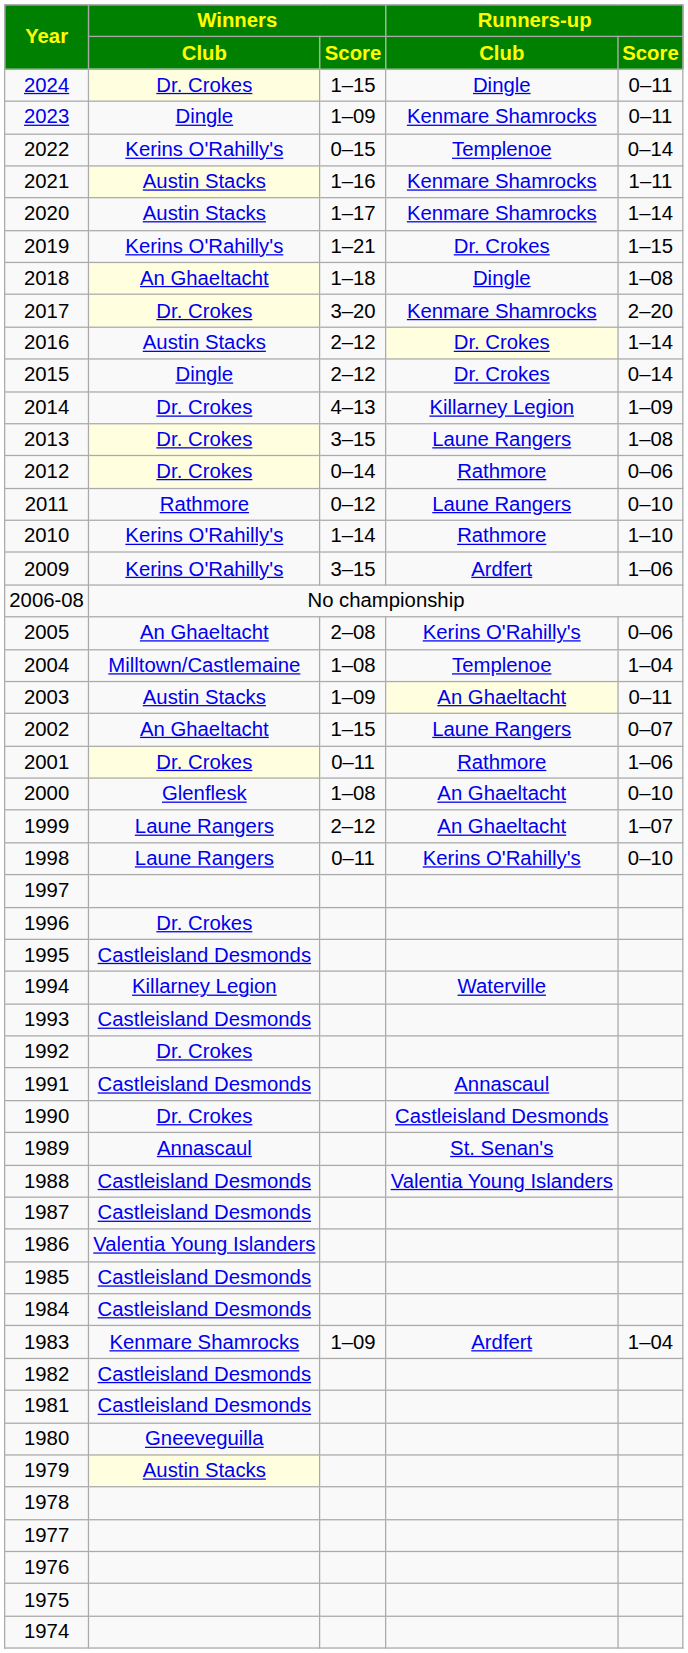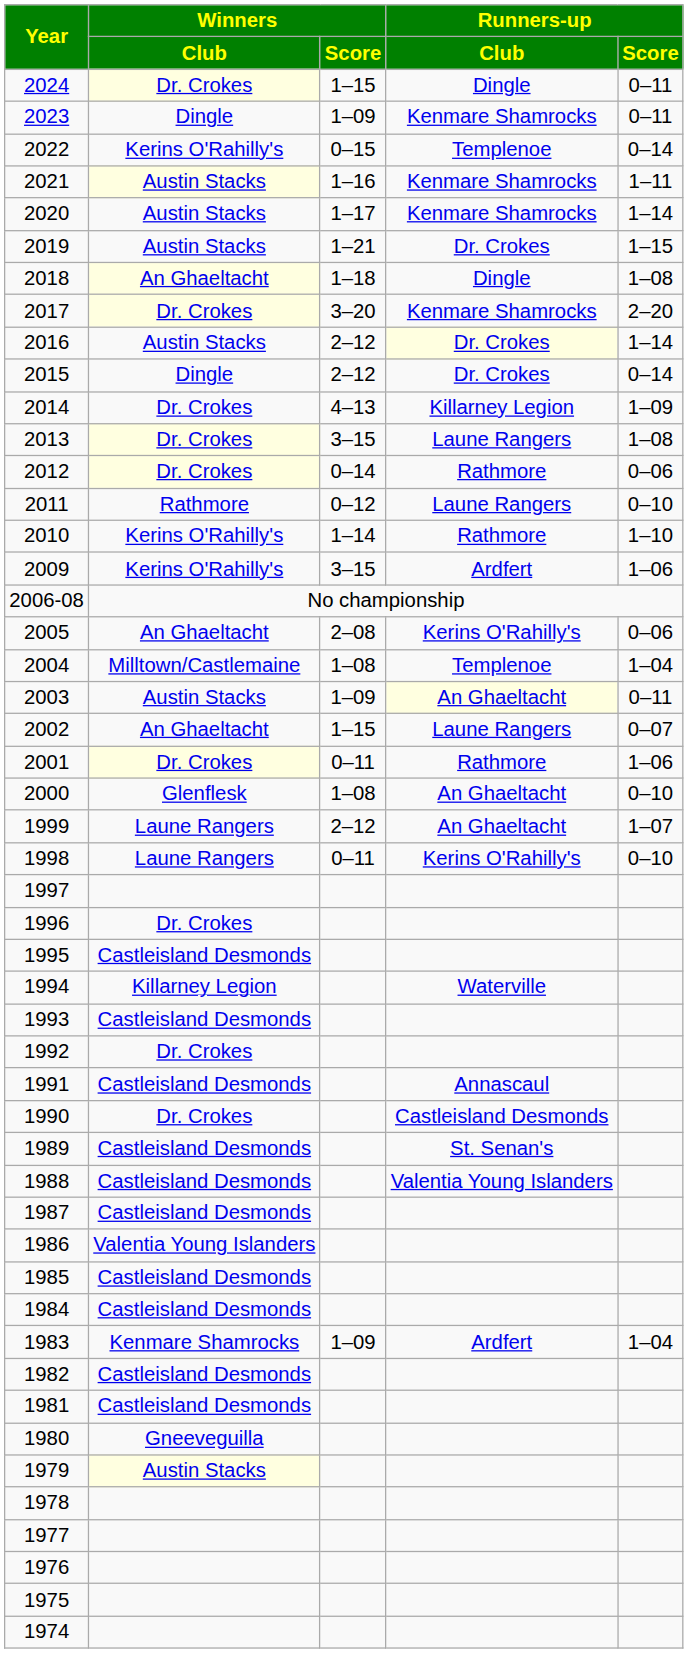 <table class="wikitable" style="text-align:center;">
 <tr>
 <th rowspan="2" style="background:green;color:yellow">Year</th>
 <th colspan="2" style="background:green;color:yellow">Winners</th>
 <th colspan="2" style="background:green;color:yellow">Runners-up</th>
 </tr>
 <tr>
 <th style="background:green;color:yellow">Club</th>
 <th style="background:green;color:yellow">Score</th>
 <th style="background:green;color:yellow">Club</th>
 <th style="background:green;color:yellow">Score</th>
 </tr>
 <tr>
 <td><a href='#'>2024</a></td>
 <td bgcolor="#FFFFE0"><a href='#'>Dr. Crokes</a></td>
 <td>1–15</td>
 <td><a href='#'>Dingle</a></td>
 <td>0–11</td>
 </tr>
 <tr>
 <td><a href='#'>2023</a></td>
 <td><a href='#'>Dingle</a></td>
 <td>1–09</td>
 <td><a href='#'>Kenmare Shamrocks</a></td>
 <td>0–11</td>
 </tr>
 <tr>
 <td>2022</td>
 <td><a href='#'>Kerins O'Rahilly's</a></td>
 <td>0–15</td>
 <td><a href='#'>Templenoe</a></td>
 <td>0–14</td>
 </tr>
 <tr>
 <td>2021</td>
 <td bgcolor=#FFFFE0><a href='#'>Austin Stacks</a></td>
 <td>1–16</td>
 <td><a href='#'>Kenmare Shamrocks</a></td>
 <td>1–11</td>
 </tr>
 <tr>
 <td>2020</td>
 <td><a href='#'>Austin Stacks</a></td>
 <td>1–17</td>
 <td><a href='#'>Kenmare Shamrocks</a></td>
 <td>1–14</td>
 </tr>
 <tr>
 <td>2019</td>
-<td><a href='#'>Kerins O'Rahilly's</a></td>
+<td><a href='#'>Austin Stacks</a></td>
 <td>1–21</td>
 <td><a href='#'>Dr. Crokes</a></td>
 <td>1–15</td>
 </tr>
 <tr>
 <td>2018</td>
 <td bgcolor="#FFFFE0"><a href='#'>An Ghaeltacht</a></td>
 <td>1–18</td>
 <td><a href='#'>Dingle</a></td>
 <td>1–08</td>
 </tr>
 <tr>
 <td>2017</td>
 <td bgcolor="#FFFFE0"><a href='#'>Dr. Crokes</a></td>
 <td>3–20</td>
 <td><a href='#'>Kenmare Shamrocks</a></td>
 <td>2–20</td>
 </tr>
 <tr>
 <td>2016</td>
 <td><a href='#'>Austin Stacks</a></td>
 <td>2–12</td>
 <td bgcolor="#FFFFE0"><a href='#'>Dr. Crokes</a></td>
 <td>1–14</td>
 </tr>
 <tr>
 <td>2015</td>
 <td><a href='#'>Dingle</a></td>
 <td>2–12</td>
 <td><a href='#'>Dr. Crokes</a></td>
 <td>0–14</td>
 </tr>
 <tr>
 <td>2014</td>
 <td><a href='#'>Dr. Crokes</a></td>
 <td>4–13</td>
 <td><a href='#'>Killarney Legion</a></td>
 <td>1–09</td>
 </tr>
 <tr>
 <td>2013</td>
 <td bgcolor="#FFFFE0"><a href='#'>Dr. Crokes</a></td>
 <td>3–15</td>
 <td><a href='#'>Laune Rangers</a></td>
 <td>1–08</td>
 </tr>
 <tr>
 <td>2012</td>
 <td bgcolor="#FFFFE0"><a href='#'>Dr. Crokes</a></td>
 <td>0–14</td>
 <td><a href='#'>Rathmore</a></td>
 <td>0–06</td>
 </tr>
 <tr>
 <td>2011</td>
 <td><a href='#'>Rathmore</a></td>
 <td>0–12</td>
 <td><a href='#'>Laune Rangers</a></td>
 <td>0–10</td>
 </tr>
 <tr>
 <td>2010</td>
 <td><a href='#'>Kerins O'Rahilly's</a></td>
 <td>1–14</td>
 <td><a href='#'>Rathmore</a></td>
 <td>1–10</td>
 </tr>
 <tr>
 <td>2009</td>
 <td><a href='#'>Kerins O'Rahilly's</a></td>
 <td>3–15</td>
 <td><a href='#'>Ardfert</a></td>
 <td>1–06</td>
 </tr>
 <tr>
 <td>2006-08</td>
 <td colspan="4">No championship</td>
 </tr>
 <tr>
 <td>2005</td>
 <td><a href='#'>An Ghaeltacht</a></td>
 <td>2–08</td>
 <td><a href='#'>Kerins O'Rahilly's</a></td>
 <td>0–06</td>
 </tr>
 <tr>
 <td>2004</td>
 <td><a href='#'>Milltown/Castlemaine</a></td>
 <td>1–08</td>
 <td><a href='#'>Templenoe</a></td>
 <td>1–04</td>
 </tr>
 <tr>
 <td>2003</td>
 <td><a href='#'>Austin Stacks</a></td>
 <td>1–09</td>
 <td bgcolor="#FFFFE0"><a href='#'>An Ghaeltacht</a></td>
 <td>0–11</td>
 </tr>
 <tr>
 <td>2002</td>
 <td><a href='#'>An Ghaeltacht</a></td>
 <td>1–15</td>
 <td><a href='#'>Laune Rangers</a></td>
 <td>0–07</td>
 </tr>
 <tr>
 <td>2001</td>
 <td bgcolor="#FFFFE0"><a href='#'>Dr. Crokes</a></td>
 <td>0–11</td>
 <td><a href='#'>Rathmore</a></td>
 <td>1–06</td>
 </tr>
 <tr>
 <td>2000</td>
 <td><a href='#'>Glenflesk</a></td>
 <td>1–08</td>
 <td><a href='#'>An Ghaeltacht</a></td>
 <td>0–10</td>
 </tr>
 <tr>
 <td>1999</td>
 <td><a href='#'>Laune Rangers</a></td>
 <td>2–12</td>
 <td><a href='#'>An Ghaeltacht</a></td>
 <td>1–07</td>
 </tr>
 <tr>
 <td>1998</td>
 <td><a href='#'>Laune Rangers</a></td>
 <td>0–11</td>
 <td><a href='#'>Kerins O'Rahilly's</a></td>
 <td>0–10</td>
 </tr>
 <tr>
 <td>1997</td>
 <td></td>
 <td></td>
 <td></td>
 <td></td>
 </tr>
 <tr>
 <td>1996</td>
 <td><a href='#'>Dr. Crokes</a></td>
 <td></td>
 <td></td>
 <td></td>
 </tr>
 <tr>
 <td>1995</td>
 <td><a href='#'>Castleisland Desmonds</a></td>
 <td></td>
 <td></td>
 <td></td>
 </tr>
 <tr>
 <td>1994</td>
 <td><a href='#'>Killarney Legion</a></td>
 <td></td>
 <td><a href='#'>Waterville</a></td>
 <td></td>
 </tr>
 <tr>
 <td>1993</td>
 <td><a href='#'>Castleisland Desmonds</a></td>
 <td></td>
 <td></td>
 <td></td>
 </tr>
 <tr>
 <td>1992</td>
 <td><a href='#'>Dr. Crokes</a></td>
 <td></td>
 <td></td>
 <td></td>
 </tr>
 <tr>
 <td>1991</td>
 <td><a href='#'>Castleisland Desmonds</a></td>
 <td></td>
 <td><a href='#'>Annascaul</a></td>
 <td></td>
 </tr>
 <tr>
 <td>1990</td>
 <td><a href='#'>Dr. Crokes</a></td>
 <td></td>
 <td><a href='#'>Castleisland Desmonds</a></td>
 <td></td>
 </tr>
 <tr>
 <td>1989</td>
-<td><a href='#'>Annascaul</a></td>
+<td><a href='#'>Castleisland Desmonds</a></td>
 <td></td>
 <td><a href='#'>St. Senan's</a></td>
 <td></td>
 </tr>
 <tr>
 <td>1988</td>
 <td><a href='#'>Castleisland Desmonds</a></td>
 <td></td>
 <td><a href='#'>Valentia Young Islanders</a></td>
 <td></td>
 </tr>
 <tr>
 <td>1987</td>
 <td><a href='#'>Castleisland Desmonds</a></td>
 <td></td>
 <td></td>
 <td></td>
 </tr>
 <tr>
 <td>1986</td>
 <td><a href='#'>Valentia Young Islanders</a></td>
 <td></td>
 <td></td>
 <td></td>
 </tr>
 <tr>
 <td>1985</td>
 <td><a href='#'>Castleisland Desmonds</a></td>
 <td></td>
 <td></td>
 <td></td>
 </tr>
 <tr>
 <td>1984</td>
 <td><a href='#'>Castleisland Desmonds</a></td>
 <td></td>
 <td></td>
 <td></td>
 </tr>
 <tr>
 <td>1983</td>
 <td><a href='#'>Kenmare Shamrocks</a></td>
 <td>1–09</td>
 <td><a href='#'>Ardfert</a></td>
 <td>1–04</td>
 </tr>
 <tr>
 <td>1982</td>
 <td><a href='#'>Castleisland Desmonds</a></td>
 <td></td>
 <td></td>
 <td></td>
 </tr>
 <tr>
 <td>1981</td>
 <td><a href='#'>Castleisland Desmonds</a></td>
 <td></td>
 <td></td>
 <td></td>
 </tr>
 <tr>
 <td>1980</td>
 <td><a href='#'>Gneeveguilla</a></td>
 <td></td>
 <td></td>
 <td></td>
 </tr>
 <tr>
 <td>1979</td>
 <td bgcolor="#FFFFE0"><a href='#'>Austin Stacks</a></td>
 <td></td>
 <td></td>
 <td></td>
 </tr>
 <tr>
 <td>1978</td>
 <td></td>
 <td></td>
 <td></td>
 <td></td>
 </tr>
 <tr>
 <td>1977</td>
 <td></td>
 <td></td>
 <td></td>
 <td></td>
 </tr>
 <tr>
 <td>1976</td>
 <td></td>
 <td></td>
 <td></td>
 <td></td>
 </tr>
 <tr>
 <td>1975</td>
 <td></td>
 <td></td>
 <td></td>
 <td></td>
 </tr>
 <tr>
 <td>1974</td>
 <td></td>
 <td></td>
 <td></td>
 <td></td>
 </tr>
 </table>
